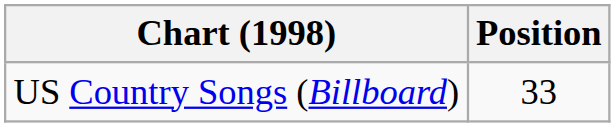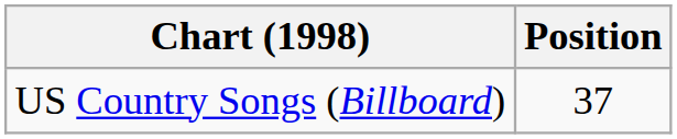 <table class="wikitable sortable">
 <tr>
 <th scope="col">Chart (1998)</th>
 <th scope="col">Position</th>
 </tr>
 <tr>
 <td>US <a href='#'>Country Songs</a> (<em><a href='#'>Billboard</a></em>)</td>
-<td align="center">33</td>
+<td align="center">37</td>
 </tr>
 </table>
